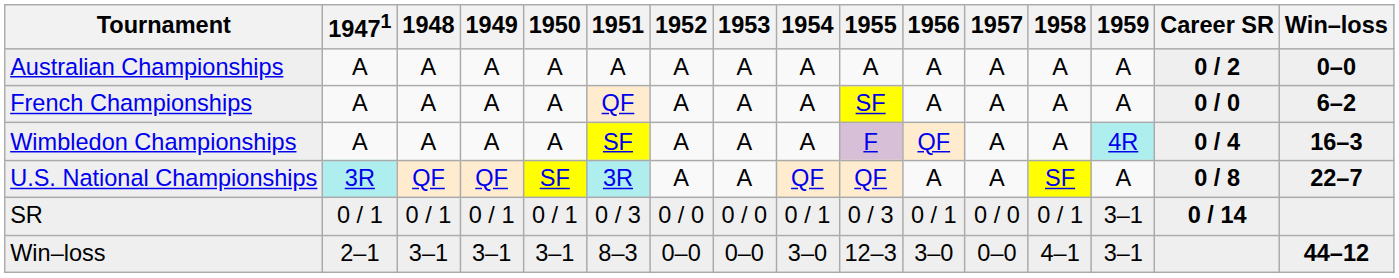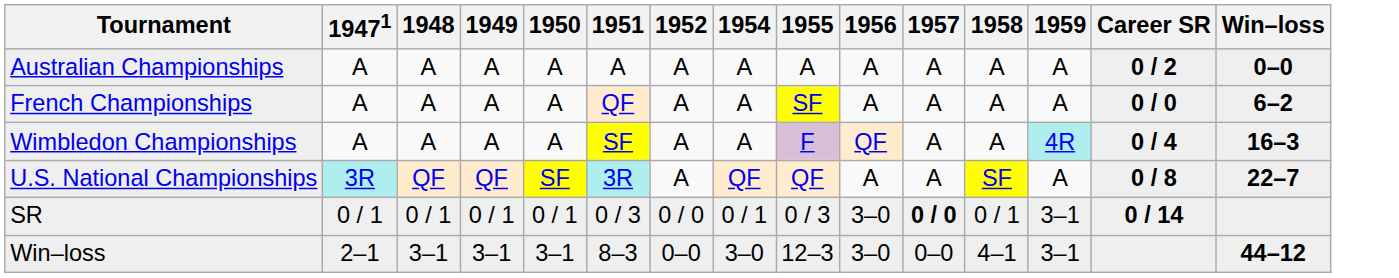 <table class="wikitable">
 <tr>
 <th>Tournament</th>
 <th>1947<sup>1</sup></th>
 <th>1948</th>
 <th>1949</th>
 <th>1950</th>
 <th>1951</th>
 <th>1952</th>
-<th>1953</th>
 <th>1954</th>
 <th>1955</th>
 <th>1956</th>
 <th>1957</th>
 <th>1958</th>
 <th>1959</th>
 <th>Career SR</th>
 <th>Win–loss</th>
 </tr>
 <tr>
 <td style="background:#EFEFEF;"><a href='#'>Australian Championships</a></td>
-<td align="center">A</td>
 <td align="center">A</td>
 <td align="center">A</td>
 <td align="center">A</td>
 <td align="center">A</td>
 <td align="center">A</td>
 <td align="center">A</td>
 <td align="center">A</td>
 <td align="center">A</td>
 <td align="center">A</td>
 <td align="center">A</td>
 <td align="center">A</td>
 <td align="center">A</td>
 <td align="center" style="background:#EFEFEF;"><strong>0 / 2</strong></td>
 <td align="center" style="background:#EFEFEF;"><strong>0–0</strong></td>
 </tr>
 <tr>
 <td style="background:#EFEFEF;"><a href='#'>French Championships</a></td>
 <td align="center">A</td>
 <td align="center">A</td>
 <td align="center">A</td>
 <td align="center">A</td>
 <td align="center" style="background:#ffebcd;"><a href='#'>QF</a></td>
 <td align="center">A</td>
 <td align="center">A</td>
-<td align="center">A</td>
 <td align="center" style="background:yellow;"><a href='#'>SF</a></td>
 <td align="center">A</td>
 <td align="center">A</td>
 <td align="center">A</td>
 <td align="center">A</td>
 <td align="center" style="background:#EFEFEF;"><strong>0 / 0</strong></td>
 <td align="center" style="background:#EFEFEF;"><strong>6–2</strong></td>
 </tr>
 <tr>
 <td style="background:#EFEFEF;"><a href='#'>Wimbledon Championships</a></td>
 <td align="center">A</td>
 <td align="center">A</td>
 <td align="center">A</td>
 <td align="center">A</td>
 <td align="center" style="background:yellow;"><a href='#'>SF</a></td>
-<td align="center">A</td>
 <td align="center">A</td>
 <td align="center">A</td>
 <td align="center" style="background:#D8BFD8;"><a href='#'>F</a></td>
 <td align="center" style="background:#ffebcd;"><a href='#'>QF</a></td>
 <td align="center">A</td>
 <td align="center">A</td>
 <td align="center" style="background:#afeeee;"><a href='#'>4R</a></td>
 <td align="center" style="background:#EFEFEF;"><strong>0 / 4</strong></td>
 <td align="center" style="background:#EFEFEF;"><strong>16–3</strong></td>
 </tr>
 <tr>
 <td style="background:#EFEFEF;"><a href='#'>U.S. National Championships</a></td>
 <td align="center" style="background:#afeeee;"><a href='#'>3R</a></td>
 <td align="center" style="background:#ffebcd;"><a href='#'>QF</a></td>
 <td align="center" style="background:#ffebcd;"><a href='#'>QF</a></td>
 <td align="center" style="background:yellow;"><a href='#'>SF</a></td>
 <td align="center" style="background:#afeeee;"><a href='#'>3R</a></td>
 <td align="center">A</td>
-<td align="center">A</td>
 <td align="center" style="background:#ffebcd;"><a href='#'>QF</a></td>
 <td align="center" style="background:#ffebcd;"><a href='#'>QF</a></td>
 <td align="center">A</td>
 <td align="center">A</td>
 <td align="center" style="background:yellow;"><a href='#'>SF</a></td>
 <td align="center">A</td>
 <td align="center" style="background:#EFEFEF;"><strong>0 / 8</strong></td>
 <td align="center" style="background:#EFEFEF;"><strong>22–7</strong></td>
 </tr>
 <tr>
 <td style="background:#EFEFEF;">SR</td>
 <td align="center" style="background:#EFEFEF;">0 / 1</td>
 <td align="center" style="background:#EFEFEF;">0 / 1</td>
 <td align="center" style="background:#EFEFEF;">0 / 1</td>
 <td align="center" style="background:#EFEFEF;">0 / 1</td>
 <td align="center" style="background:#EFEFEF;">0 / 3</td>
 <td align="center" style="background:#EFEFEF;">0 / 0</td>
-<td align="center" style="background:#EFEFEF;">0 / 0</td>
 <td align="center" style="background:#EFEFEF;">0 / 1</td>
 <td align="center" style="background:#EFEFEF;">0 / 3</td>
-<td align="center" style="background:#EFEFEF;">0 / 1</td>
-<td align="center" style="background:#EFEFEF;">0 / 0</td>
+<td align="center" style="background:#EFEFEF;">3–0</td>
+<td align="center" style="background:#EFEFEF;"><strong>0 / 0</strong></td>
 <td align="center" style="background:#EFEFEF;">0 / 1</td>
 <td align="center" style="background:#EFEFEF;">3–1</td>
 <td align="center" style="background:#EFEFEF;"><strong>0 / 14</strong></td>
 <td align="center" style="background:#EFEFEF;"></td>
 </tr>
 <tr>
 <td style="background:#EFEFEF;">Win–loss</td>
 <td align="center" style="background:#EFEFEF;">2–1</td>
 <td align="center" style="background:#EFEFEF;">3–1</td>
 <td align="center" style="background:#EFEFEF;">3–1</td>
 <td align="center" style="background:#EFEFEF;">3–1</td>
 <td align="center" style="background:#EFEFEF;">8–3</td>
 <td align="center" style="background:#EFEFEF;">0–0</td>
-<td align="center" style="background:#EFEFEF;">0–0</td>
 <td align="center" style="background:#EFEFEF;">3–0</td>
 <td align="center" style="background:#EFEFEF;">12–3</td>
 <td align="center" style="background:#EFEFEF;">3–0</td>
 <td align="center" style="background:#EFEFEF;">0–0</td>
 <td align="center" style="background:#EFEFEF;">4–1</td>
 <td align="center" style="background:#EFEFEF;">3–1</td>
 <td align="center" style="background:#EFEFEF;"></td>
 <td align="center" style="background:#EFEFEF;"><strong>44–12</strong></td>
 </tr>
 </table>
